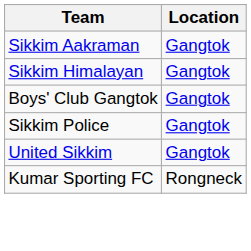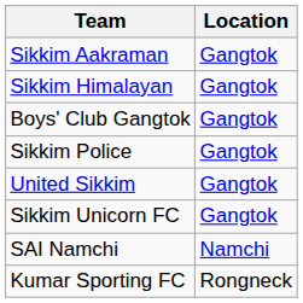 <table class="wikitable">
 <tr>
 <th>Team</th>
 <th>Location</th>
 </tr>
 <tr>
 <td><a href='#'>Sikkim Aakraman</a></td>
 <td><a href='#'>Gangtok</a></td>
 </tr>
 <tr>
 <td><a href='#'>Sikkim Himalayan</a></td>
 <td><a href='#'>Gangtok</a></td>
 </tr>
 <tr>
 <td>Boys' Club Gangtok</td>
 <td><a href='#'>Gangtok</a></td>
 </tr>
 <tr>
 <td>Sikkim Police</td>
 <td><a href='#'>Gangtok</a></td>
 </tr>
 <tr>
 <td><a href='#'>United Sikkim</a></td>
 <td><a href='#'>Gangtok</a></td>
 </tr>
 <tr>
+<td>Sikkim Unicorn FC</td>
+<td><a href='#'>Gangtok</a></td>
+</tr>
+<tr>
+<td>SAI Namchi</td>
+<td><a href='#'>Namchi</a></td>
+</tr>
+<tr>
 <td>Kumar Sporting FC</td>
 <td>Rongneck</td>
 </tr>
 </table>
